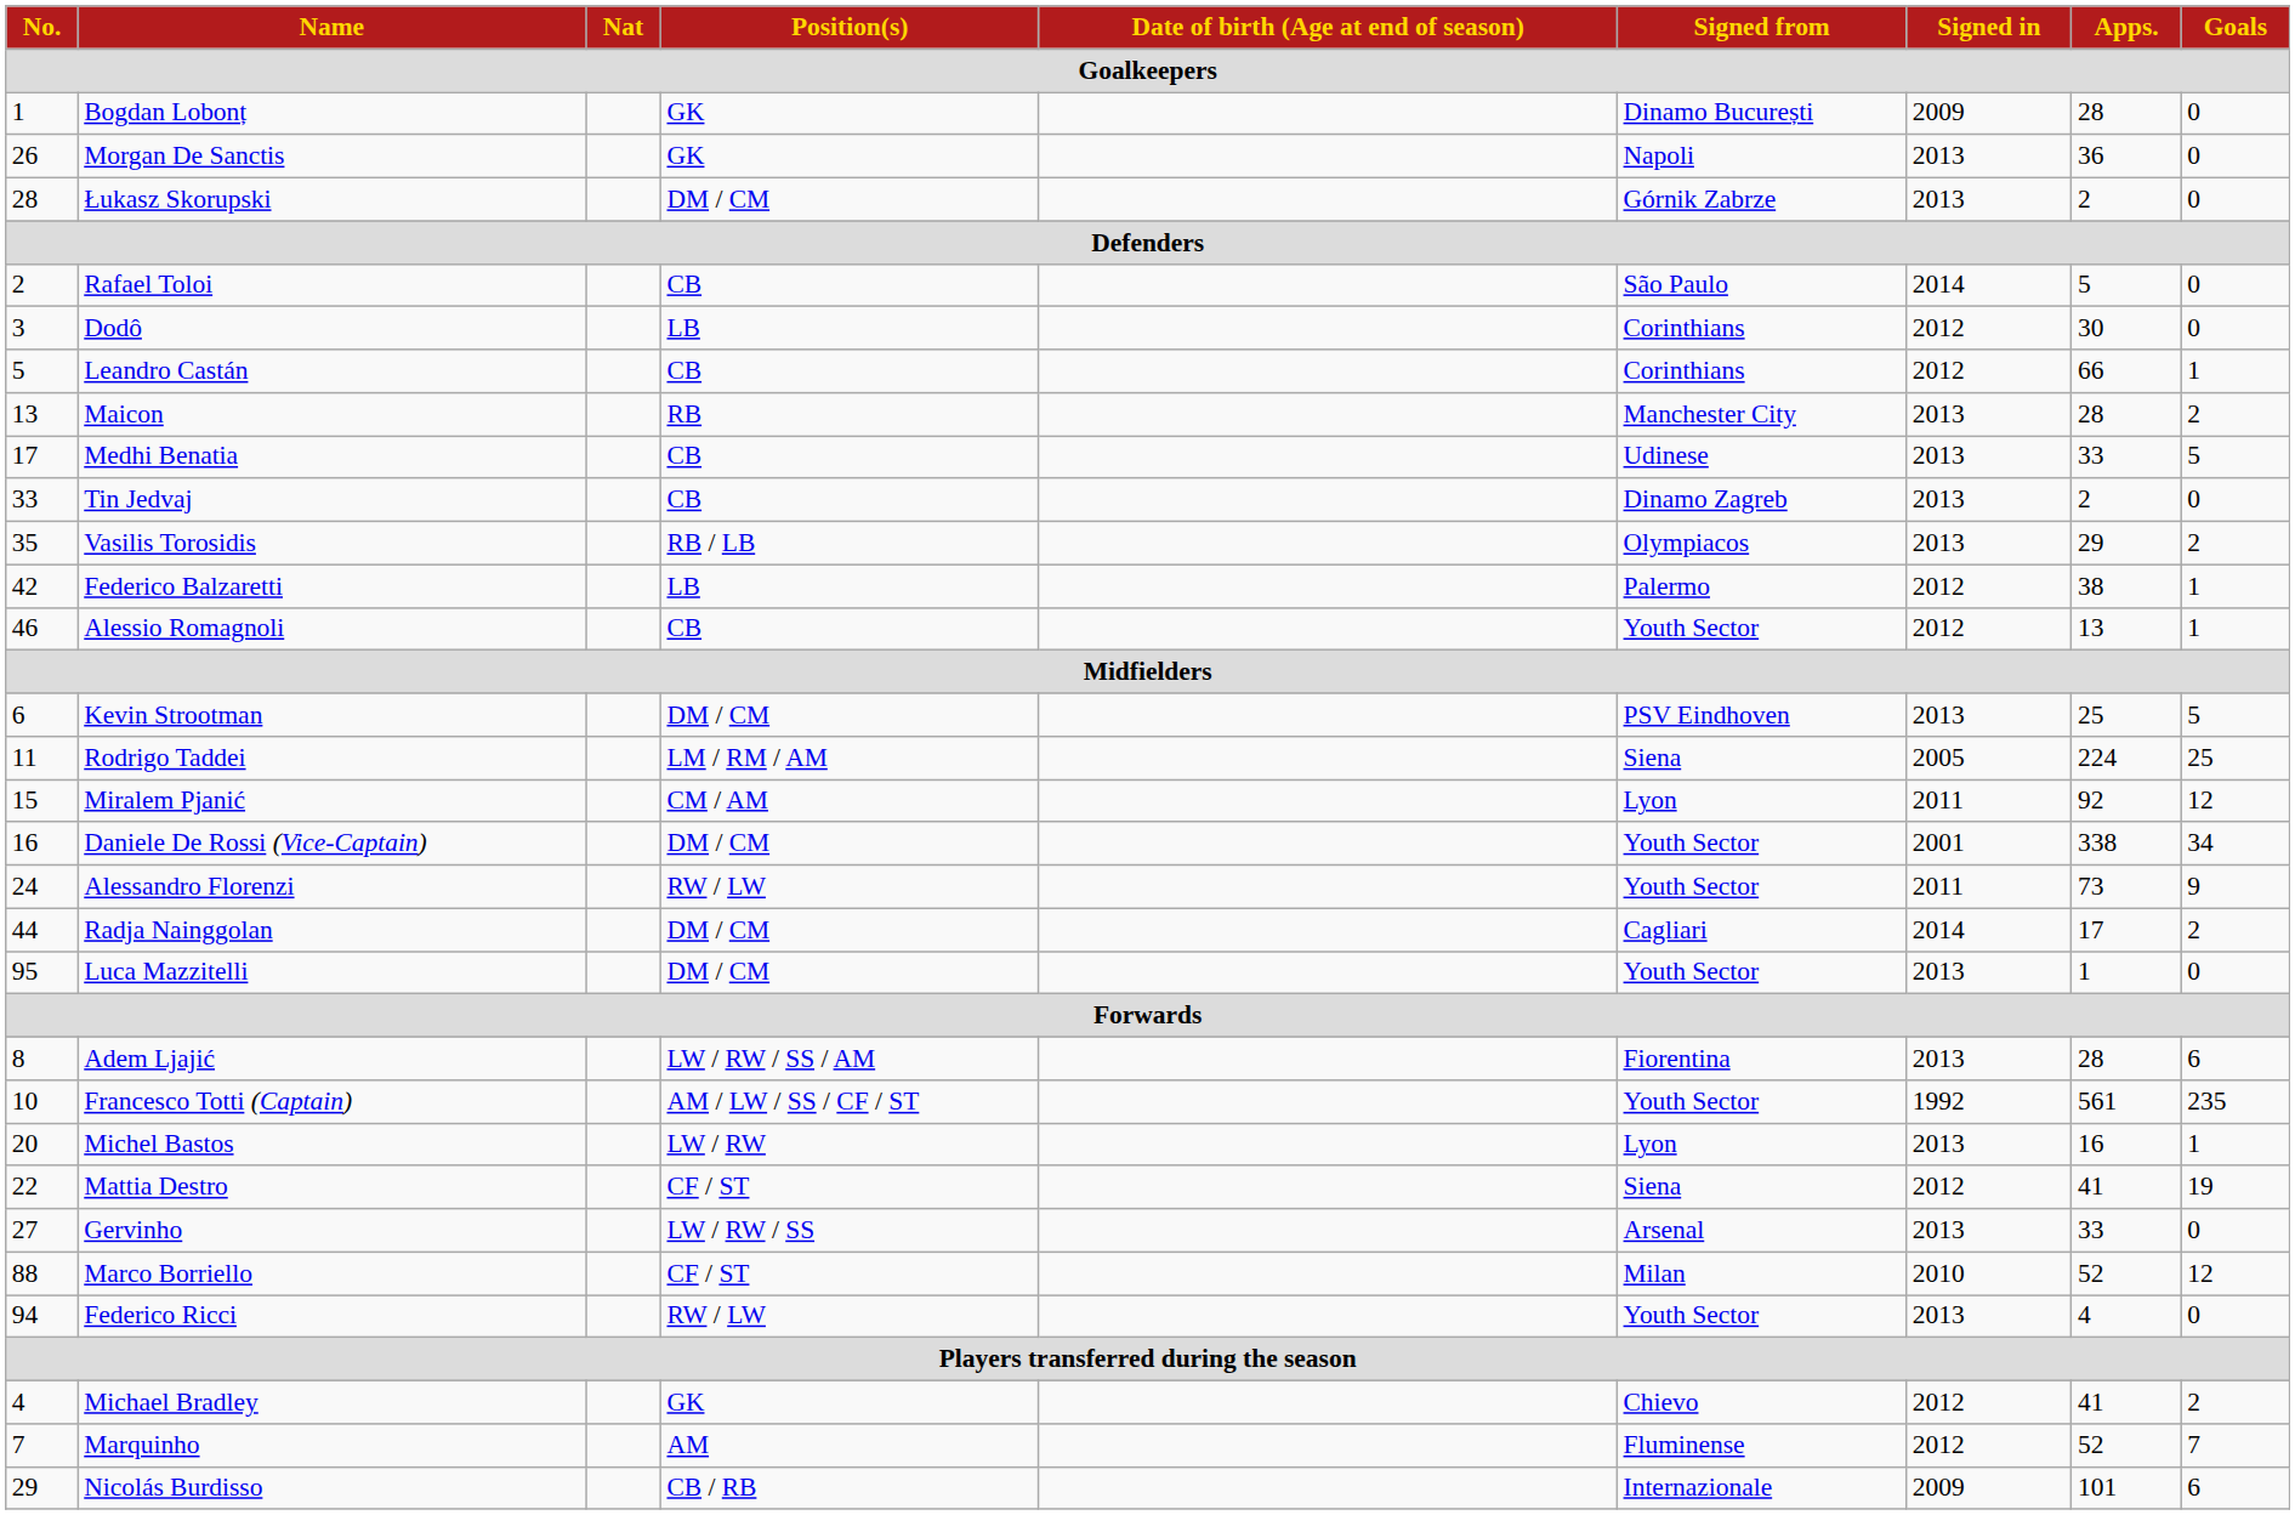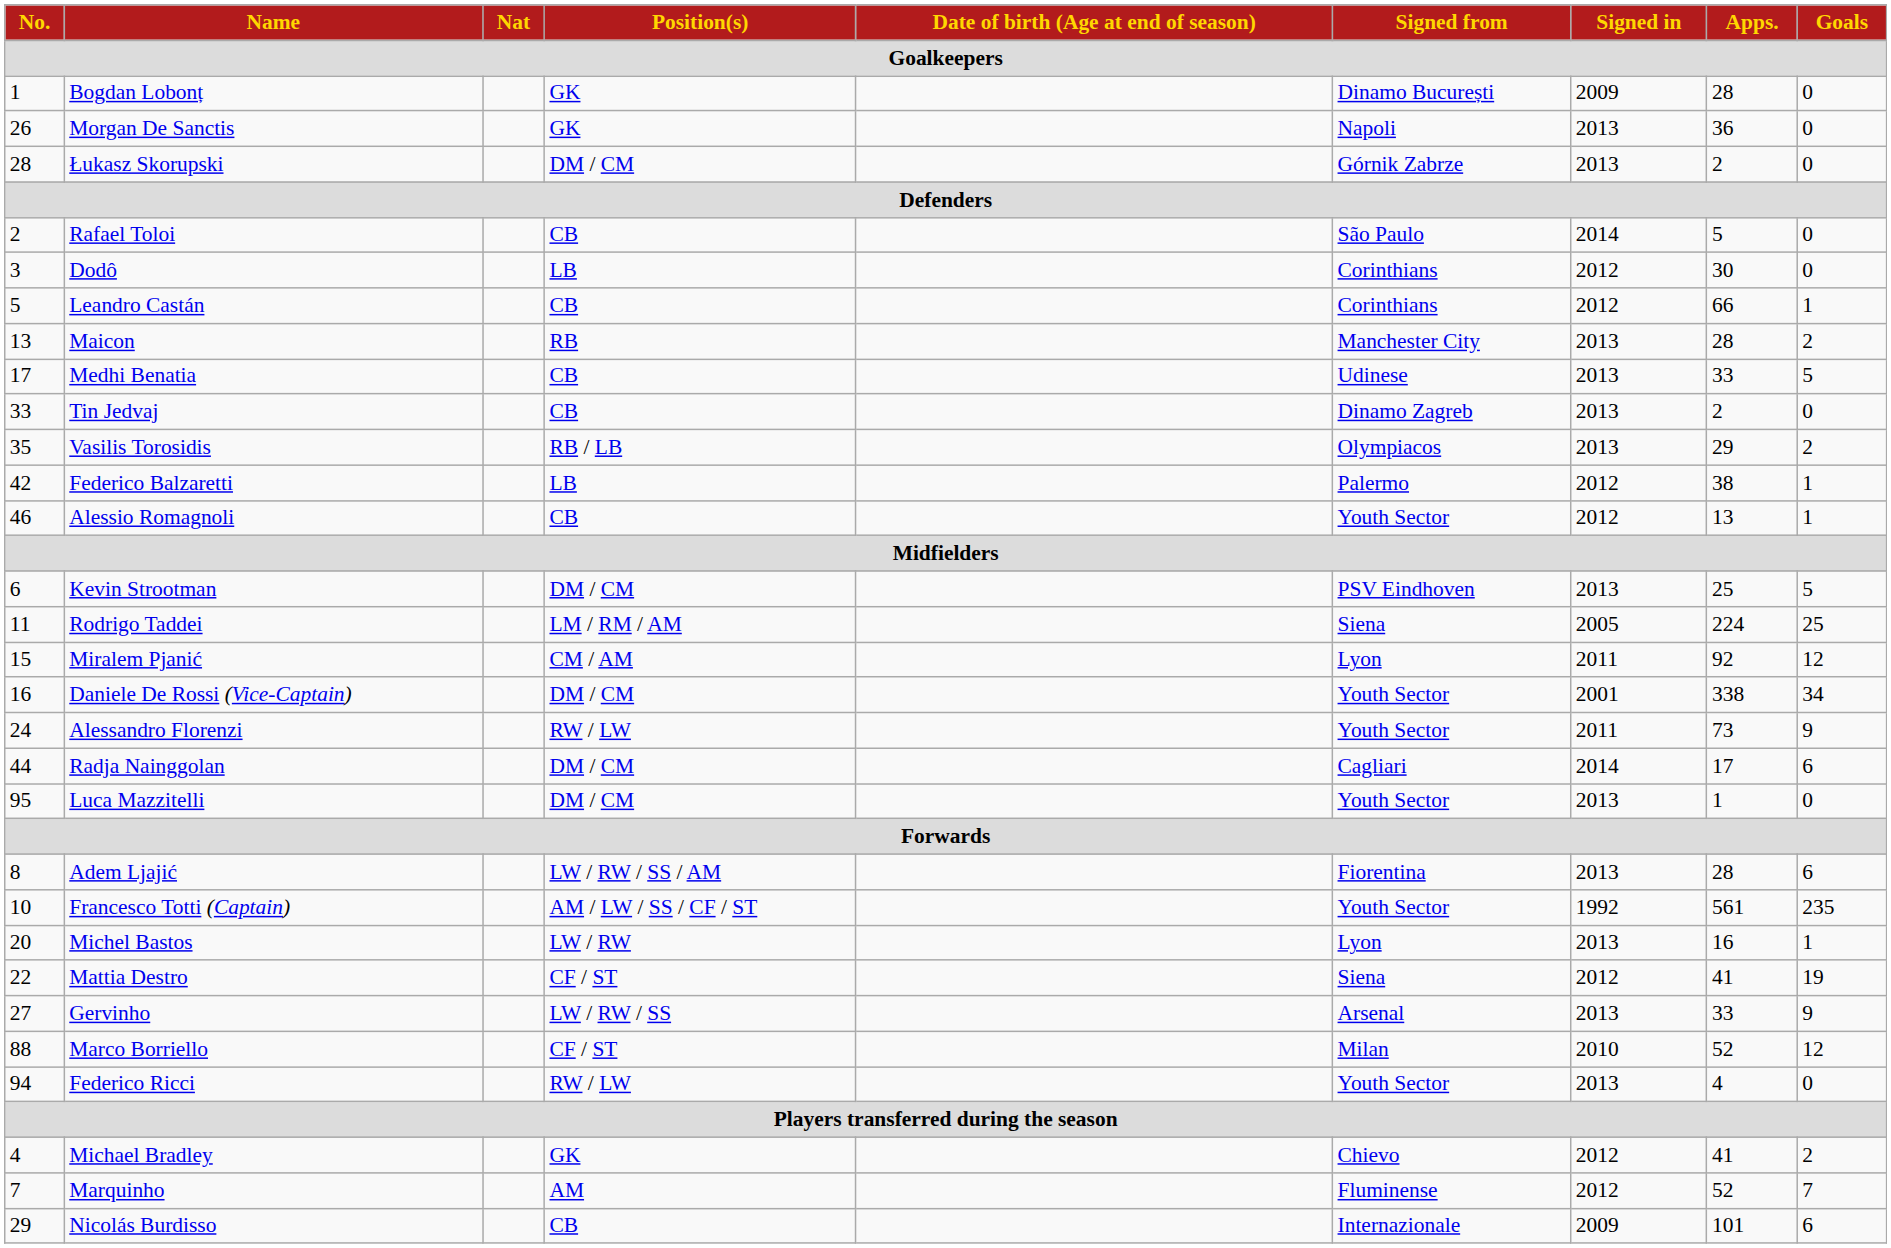 <table class="wikitable" style="text-align:left; font-size:90%; width:100%">
 <tr>
 <th style="background:#B21B1C; color:#FFD700; text-align:center;">No.</th>
 <th style="background:#B21B1C; color:#FFD700; text-align:center;">Name</th>
 <th style="background:#B21B1C; color:#FFD700; text-align:center;">Nat</th>
 <th style="background:#B21B1C; color:#FFD700; text-align:center;">Position(s)</th>
 <th style="background:#B21B1C; color:#FFD700; text-align:center;">Date of birth (Age at end of season)</th>
 <th style="background:#B21B1C; color:#FFD700; text-align:center;">Signed from</th>
 <th style="background:#B21B1C; color:#FFD700; text-align:center;">Signed in</th>
 <th style="background:#B21B1C; color:#FFD700; text-align:center;">Apps.</th>
 <th style="background:#B21B1C; color:#FFD700; text-align:center;">Goals</th>
 </tr>
 <tr>
 <th colspan=10 style="background:#DCDCDC; text-align:center;">Goalkeepers</th>
 </tr>
 <tr>
 <td>1</td>
 <td><a href='#'>Bogdan Lobonț</a></td>
 <td></td>
 <td><a href='#'>GK</a></td>
 <td></td>
 <td> <a href='#'>Dinamo București</a></td>
 <td>2009</td>
 <td>28</td>
 <td>0</td>
 </tr>
 <tr>
 <td>26</td>
 <td><a href='#'>Morgan De Sanctis</a></td>
 <td></td>
 <td><a href='#'>GK</a></td>
 <td></td>
 <td> <a href='#'>Napoli</a></td>
 <td>2013</td>
 <td>36</td>
 <td>0</td>
 </tr>
 <tr>
 <td>28</td>
 <td><a href='#'>Łukasz Skorupski</a></td>
 <td></td>
 <td><a href='#'>DM</a> / <a href='#'>CM</a></td>
 <td></td>
 <td> <a href='#'>Górnik Zabrze</a></td>
 <td>2013</td>
 <td>2</td>
 <td>0</td>
 </tr>
 <tr>
 <th colspan=10 style="background:#DCDCDC; text-align:center;">Defenders</th>
 </tr>
 <tr>
 <td>2</td>
 <td><a href='#'>Rafael Toloi</a></td>
 <td></td>
 <td><a href='#'>CB</a></td>
 <td></td>
 <td> <a href='#'>São Paulo</a></td>
 <td>2014</td>
 <td>5</td>
 <td>0</td>
 </tr>
 <tr>
 <td>3</td>
 <td><a href='#'>Dodô</a></td>
 <td></td>
 <td><a href='#'>LB</a></td>
 <td></td>
 <td> <a href='#'>Corinthians</a></td>
 <td>2012</td>
 <td>30</td>
 <td>0</td>
 </tr>
 <tr>
 <td>5</td>
 <td><a href='#'>Leandro Castán</a></td>
 <td></td>
 <td><a href='#'>CB</a></td>
 <td></td>
 <td> <a href='#'>Corinthians</a></td>
 <td>2012</td>
 <td>66</td>
 <td>1</td>
 </tr>
 <tr>
 <td>13</td>
 <td><a href='#'>Maicon</a></td>
 <td></td>
 <td><a href='#'>RB</a></td>
 <td></td>
 <td> <a href='#'>Manchester City</a></td>
 <td>2013</td>
 <td>28</td>
 <td>2</td>
 </tr>
 <tr>
 <td>17</td>
 <td><a href='#'>Medhi Benatia</a></td>
 <td></td>
 <td><a href='#'>CB</a></td>
 <td></td>
 <td> <a href='#'>Udinese</a></td>
 <td>2013</td>
 <td>33</td>
 <td>5</td>
 </tr>
 <tr>
 <td>33</td>
 <td><a href='#'>Tin Jedvaj</a></td>
 <td></td>
 <td><a href='#'>CB</a></td>
 <td></td>
 <td> <a href='#'>Dinamo Zagreb</a></td>
 <td>2013</td>
 <td>2</td>
 <td>0</td>
 </tr>
 <tr>
 <td>35</td>
 <td><a href='#'>Vasilis Torosidis</a></td>
 <td></td>
 <td><a href='#'>RB</a> / <a href='#'>LB</a></td>
 <td></td>
 <td> <a href='#'>Olympiacos</a></td>
 <td>2013</td>
 <td>29</td>
 <td>2</td>
 </tr>
 <tr>
 <td>42</td>
 <td><a href='#'>Federico Balzaretti</a></td>
 <td></td>
 <td><a href='#'>LB</a></td>
 <td></td>
 <td> <a href='#'>Palermo</a></td>
 <td>2012</td>
 <td>38</td>
 <td>1</td>
 </tr>
 <tr>
 <td>46</td>
 <td><a href='#'>Alessio Romagnoli</a></td>
 <td></td>
 <td><a href='#'>CB</a></td>
 <td></td>
 <td> <a href='#'>Youth Sector</a></td>
 <td>2012</td>
 <td>13</td>
 <td>1</td>
 </tr>
 <tr>
 <th colspan=10 style="background:#DCDCDC; text-align:center;">Midfielders</th>
 </tr>
 <tr>
 <td>6</td>
 <td><a href='#'>Kevin Strootman</a></td>
 <td></td>
 <td><a href='#'>DM</a> / <a href='#'>CM</a></td>
 <td></td>
 <td> <a href='#'>PSV Eindhoven</a></td>
 <td>2013</td>
 <td>25</td>
 <td>5</td>
 </tr>
 <tr>
 <td>11</td>
 <td><a href='#'>Rodrigo Taddei</a></td>
 <td></td>
 <td><a href='#'>LM</a> / <a href='#'>RM</a> / <a href='#'>AM</a></td>
 <td></td>
 <td> <a href='#'>Siena</a></td>
 <td>2005</td>
 <td>224</td>
 <td>25</td>
 </tr>
 <tr>
 <td>15</td>
 <td><a href='#'>Miralem Pjanić</a></td>
 <td></td>
 <td><a href='#'>CM</a> / <a href='#'>AM</a></td>
 <td></td>
 <td> <a href='#'>Lyon</a></td>
 <td>2011</td>
 <td>92</td>
 <td>12</td>
 </tr>
 <tr>
 <td>16</td>
 <td><a href='#'>Daniele De Rossi</a> <em>(<a href='#'>Vice-Captain</a>)</em></td>
 <td></td>
 <td><a href='#'>DM</a> / <a href='#'>CM</a></td>
 <td></td>
 <td> <a href='#'>Youth Sector</a></td>
 <td>2001</td>
 <td>338</td>
 <td>34</td>
 </tr>
 <tr>
 <td>24</td>
 <td><a href='#'>Alessandro Florenzi</a></td>
 <td></td>
 <td><a href='#'>RW</a> / <a href='#'>LW</a></td>
 <td></td>
 <td> <a href='#'>Youth Sector</a></td>
 <td>2011</td>
 <td>73</td>
 <td>9</td>
 </tr>
 <tr>
 <td>44</td>
 <td><a href='#'>Radja Nainggolan</a></td>
 <td></td>
 <td><a href='#'>DM</a> / <a href='#'>CM</a></td>
 <td></td>
 <td> <a href='#'>Cagliari</a></td>
 <td>2014</td>
 <td>17</td>
-<td>2</td>
+<td>6</td>
 </tr>
 <tr>
 <td>95</td>
 <td><a href='#'>Luca Mazzitelli</a></td>
 <td></td>
 <td><a href='#'>DM</a> / <a href='#'>CM</a></td>
 <td></td>
 <td> <a href='#'>Youth Sector</a></td>
 <td>2013</td>
 <td>1</td>
 <td>0</td>
 </tr>
 <tr>
 <th colspan=10 style="background:#DCDCDC; text-align:center;">Forwards</th>
 </tr>
 <tr>
 <td>8</td>
 <td><a href='#'>Adem Ljajić</a></td>
 <td></td>
 <td><a href='#'>LW</a> / <a href='#'>RW</a> / <a href='#'>SS</a> / <a href='#'>AM</a></td>
 <td></td>
 <td> <a href='#'>Fiorentina</a></td>
 <td>2013</td>
 <td>28</td>
 <td>6</td>
 </tr>
 <tr>
 <td>10</td>
 <td><a href='#'>Francesco Totti</a> <em>(<a href='#'>Captain</a>)</em></td>
 <td></td>
 <td><a href='#'>AM</a> / <a href='#'>LW</a> / <a href='#'>SS</a> / <a href='#'>CF</a> / <a href='#'>ST</a></td>
 <td></td>
 <td> <a href='#'>Youth Sector</a></td>
 <td>1992</td>
 <td>561</td>
 <td>235</td>
 </tr>
 <tr>
 <td>20</td>
 <td><a href='#'>Michel Bastos</a></td>
 <td></td>
 <td><a href='#'>LW</a> / <a href='#'>RW</a></td>
 <td></td>
 <td> <a href='#'>Lyon</a></td>
 <td>2013</td>
 <td>16</td>
 <td>1</td>
 </tr>
 <tr>
 <td>22</td>
 <td><a href='#'>Mattia Destro</a></td>
 <td></td>
 <td><a href='#'>CF</a> / <a href='#'>ST</a></td>
 <td></td>
 <td> <a href='#'>Siena</a></td>
 <td>2012</td>
 <td>41</td>
 <td>19</td>
 </tr>
 <tr>
 <td>27</td>
 <td><a href='#'>Gervinho</a></td>
 <td></td>
 <td><a href='#'>LW</a> / <a href='#'>RW</a> / <a href='#'>SS</a></td>
 <td></td>
 <td> <a href='#'>Arsenal</a></td>
 <td>2013</td>
 <td>33</td>
-<td>0</td>
+<td>9</td>
 </tr>
 <tr>
 <td>88</td>
 <td><a href='#'>Marco Borriello</a></td>
 <td></td>
 <td><a href='#'>CF</a> / <a href='#'>ST</a></td>
 <td></td>
 <td> <a href='#'>Milan</a></td>
 <td>2010</td>
 <td>52</td>
 <td>12</td>
 </tr>
 <tr>
 <td>94</td>
 <td><a href='#'>Federico Ricci</a></td>
 <td></td>
 <td><a href='#'>RW</a> / <a href='#'>LW</a></td>
 <td></td>
 <td> <a href='#'>Youth Sector</a></td>
 <td>2013</td>
 <td>4</td>
 <td>0</td>
 </tr>
 <tr>
 <th colspan=10 style="background:#DCDCDC; text-align:center;">Players transferred during the season</th>
 </tr>
 <tr>
 <td>4</td>
 <td><a href='#'>Michael Bradley</a></td>
 <td></td>
 <td><a href='#'>GK</a></td>
 <td></td>
 <td> <a href='#'>Chievo</a></td>
 <td>2012</td>
 <td>41</td>
 <td>2</td>
 </tr>
 <tr>
 <td>7</td>
 <td><a href='#'>Marquinho</a></td>
 <td></td>
 <td><a href='#'>AM</a></td>
 <td></td>
 <td> <a href='#'>Fluminense</a></td>
 <td>2012</td>
 <td>52</td>
 <td>7</td>
 </tr>
 <tr>
 <td>29</td>
 <td><a href='#'>Nicolás Burdisso</a></td>
 <td></td>
-<td><a href='#'>CB</a> / <a href='#'>RB</a></td>
+<td><a href='#'>CB</a></td>
 <td></td>
 <td> <a href='#'>Internazionale</a></td>
 <td>2009</td>
 <td>101</td>
 <td>6</td>
 </tr>
 </table>
